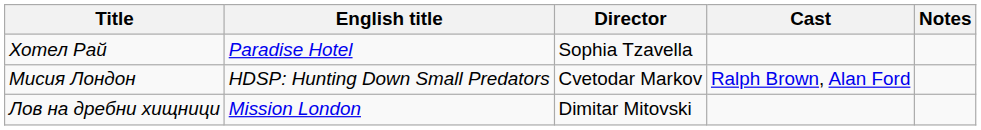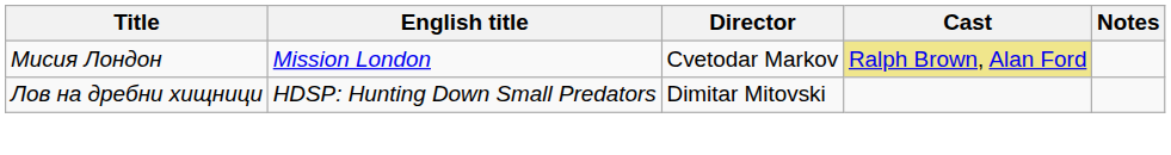 <table class="wikitable">
 <tr>
 <th>Title</th>
 <th>English title</th>
 <th>Director</th>
 <th>Cast</th>
 <th>Notes</th>
 </tr>
 <tr>
-<td><em>Хотел Рай</em></td>
-<td><em><a href='#'>Paradise Hotel</a></em></td>
-<td>Sophia Tzavella</td>
-<td></td>
-<td></td>
-</tr>
-<tr>
 <td><em>Мисия Лондон</em></td>
-<td><em>HDSP: Hunting Down Small Predators</em></td>
+<td><em><a href='#'>Mission London</a></em></td>
 <td>Cvetodar Markov</td>
-<td><a href='#'>Ralph Brown</a>, <a href='#'>Alan Ford</a></td>
+<td style="background: khaki;"><a href='#'>Ralph Brown</a>, <a href='#'>Alan Ford</a></td>
 <td></td>
 </tr>
 <tr>
 <td><em>Лов на дребни хищници</em></td>
-<td><em><a href='#'>Mission London</a></em></td>
+<td><em>HDSP: Hunting Down Small Predators</em></td>
 <td>Dimitar Mitovski</td>
 <td></td>
 <td></td>
 </tr>
 </table>
